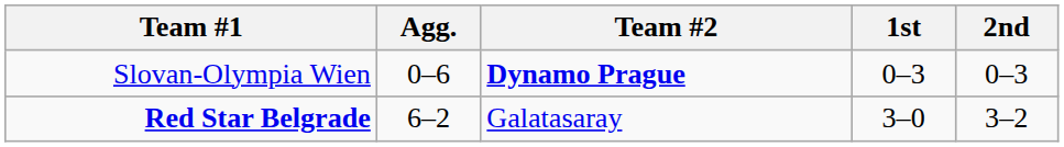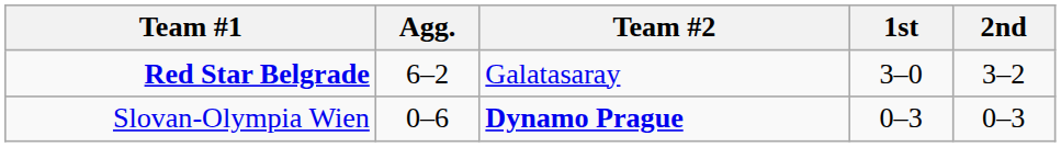 <table class=wikitable style="text-align:center">
 <tr>
 <th width=200>Team #1</th>
 <th width=50>Agg.</th>
 <th width=200>Team #2</th>
 <th width=50>1st</th>
 <th width=50>2nd</th>
 </tr>
 <tr>
+<td align=right><strong><a href='#'>Red Star Belgrade</a></strong> </td>
+<td>6–2</td>
+<td align=left> <a href='#'>Galatasaray</a></td>
+<td align=center>3–0</td>
+<td align=center>3–2</td>
+</tr>
+<tr>
 <td align=right><a href='#'>Slovan-Olympia Wien</a> </td>
 <td>0–6</td>
 <td align=left> <strong><a href='#'>Dynamo Prague</a></strong></td>
 <td align=center>0–3</td>
 <td align=center>0–3</td>
 </tr>
-<tr>
-<td align=right><strong><a href='#'>Red Star Belgrade</a></strong> </td>
-<td>6–2</td>
-<td align=left> <a href='#'>Galatasaray</a></td>
-<td align=center>3–0</td>
-<td align=center>3–2</td>
-</tr>
 </table>
